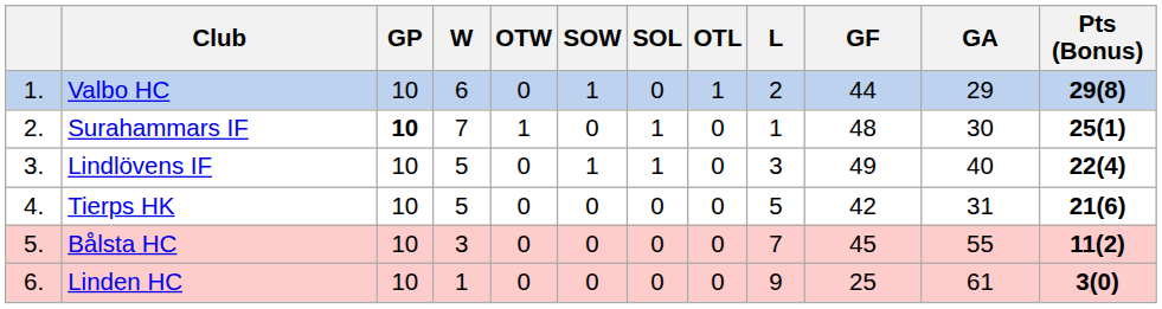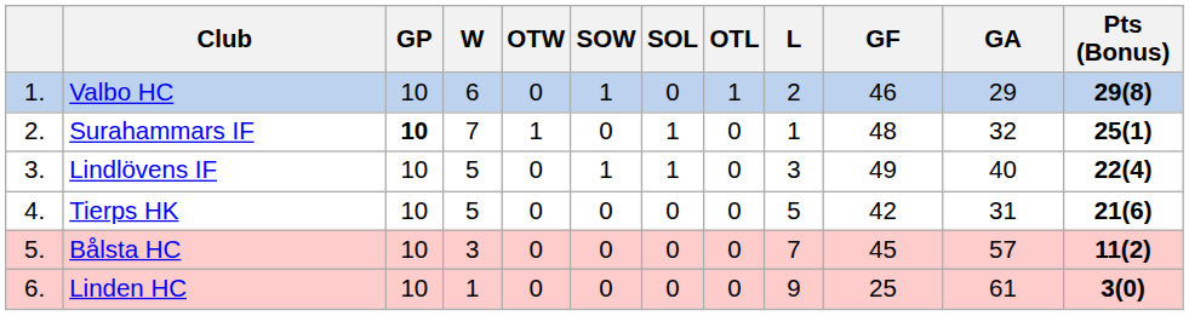 <table class="wikitable">
 <tr>
 <th width="30"></th>
 <th width="200">Club</th>
 <th width="30">GP</th>
 <th width="30">W</th>
 <th width="30">OTW</th>
 <th width="30">SOW</th>
 <th width="30">SOL</th>
 <th width="30">OTL</th>
 <th width="30">L</th>
 <th width="70">GF</th>
 <th width="70">GA</th>
 <th width="70">Pts (Bonus)</th>
 </tr>
 <tr bgcolor="#BCD2EE" align="center">
 <td>1.</td>
 <td align="left"><a href='#'>Valbo HC</a></td>
 <td>10</td>
 <td>6</td>
 <td>0</td>
 <td>1</td>
 <td>0</td>
 <td>1</td>
 <td>2</td>
-<td>44</td>
+<td>46</td>
 <td>29</td>
 <td><strong>29(8)</strong></td>
 </tr>
 <tr bgcolor="#FFFFFF" align="center">
 <td>2.</td>
 <td align="left"><a href='#'>Surahammars IF</a></td>
 <td><strong>10</strong></td>
 <td>7</td>
 <td>1</td>
 <td>0</td>
 <td>1</td>
 <td>0</td>
 <td>1</td>
 <td>48</td>
-<td>30</td>
+<td>32</td>
 <td><strong>25(1)</strong></td>
 </tr>
 <tr bgcolor="#FFFFFF" align="center">
 <td>3.</td>
 <td align="left"><a href='#'>Lindlövens IF</a></td>
 <td>10</td>
 <td>5</td>
 <td>0</td>
 <td>1</td>
 <td>1</td>
 <td>0</td>
 <td>3</td>
 <td>49</td>
 <td>40</td>
 <td><strong>22(4)</strong></td>
 </tr>
 <tr bgcolor="#FFFFFF" align="center">
 <td>4.</td>
 <td align="left"><a href='#'>Tierps HK</a></td>
 <td>10</td>
 <td>5</td>
 <td>0</td>
 <td>0</td>
 <td>0</td>
 <td>0</td>
 <td>5</td>
 <td>42</td>
 <td>31</td>
 <td><strong>21(6)</strong></td>
 </tr>
 <tr bgcolor="#FFCCCC" align="center">
 <td>5.</td>
 <td align="left"><a href='#'>Bålsta HC</a></td>
 <td>10</td>
 <td>3</td>
 <td>0</td>
 <td>0</td>
 <td>0</td>
 <td>0</td>
 <td>7</td>
 <td>45</td>
-<td>55</td>
+<td>57</td>
 <td><strong>11(2)</strong></td>
 </tr>
 <tr bgcolor="#FFCCCC" align="center">
 <td>6.</td>
 <td align="left"><a href='#'>Linden HC</a></td>
 <td>10</td>
 <td>1</td>
 <td>0</td>
 <td>0</td>
 <td>0</td>
 <td>0</td>
 <td>9</td>
 <td>25</td>
 <td>61</td>
 <td><strong>3(0)</strong></td>
 </tr>
 </table>
